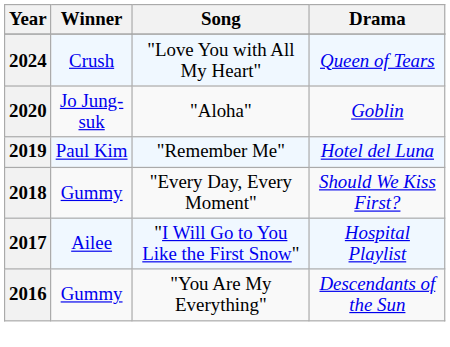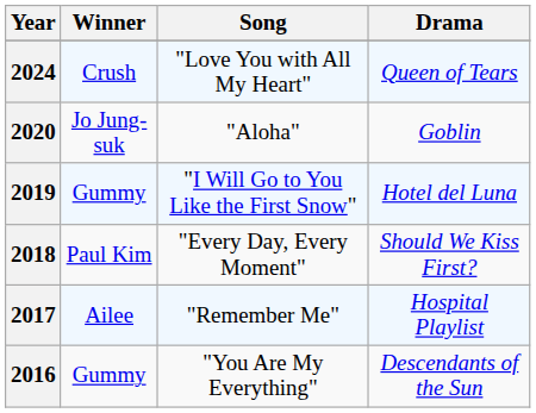 <table class="wikitable plainrowheaders" style="text-align: center; width: 60%;">
 <tr>
 <th scope="col">Year</th>
 <th scope="col">Winner</th>
 <th scope="col">Song</th>
 <th scope="col">Drama</th>
 </tr>
 <tr>
 </tr>
 <tr style="background:#F0F8FF">
 <th scope="row" style="text-align:center;">2024</th>
 <td><a href='#'>Crush</a></td>
 <td>"Love You with All My Heart"</td>
 <td><em><a href='#'>Queen of Tears</a></em></td>
 </tr>
 <tr>
 <th scope="row" style="text-align:center;">2020</th>
 <td><a href='#'>Jo Jung-suk</a></td>
 <td>"Aloha"</td>
 <td><em><a href='#'>Goblin</a></em></td>
 </tr>
 <tr style="background:#F0F8FF">
 <th scope="row" style="text-align:center;">2019</th>
-<td><a href='#'>Paul Kim</a></td>
-<td>"Remember Me"</td>
+<td><a href='#'>Gummy</a></td>
+<td>"<a href='#'>I Will Go to You Like the First Snow</a>"</td>
 <td><em><a href='#'>Hotel del Luna</a></em></td>
 </tr>
 <tr>
 <th scope="row" style="text-align:center;">2018</th>
-<td><a href='#'>Gummy</a></td>
+<td><a href='#'>Paul Kim</a></td>
 <td>"Every Day, Every Moment"</td>
 <td><em><a href='#'>Should We Kiss First?</a></em></td>
 </tr>
 <tr style="background:#F0F8FF">
 <th scope="row" style="text-align:center;">2017</th>
 <td><a href='#'>Ailee</a></td>
-<td>"<a href='#'>I Will Go to You Like the First Snow</a>"</td>
+<td>"Remember Me"</td>
 <td><em><a href='#'>Hospital Playlist</a></em></td>
 </tr>
 <tr>
 <th scope="row" style="text-align:center;">2016</th>
 <td><a href='#'>Gummy</a></td>
 <td>"You Are My Everything"</td>
 <td><em><a href='#'>Descendants of the Sun</a></em></td>
 </tr>
 </table>
